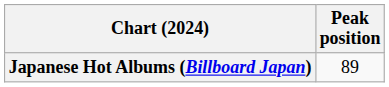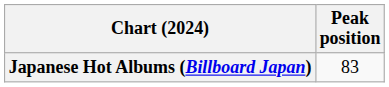 <table class="wikitable plainrowheaders" style="text-align:center">
 <tr>
 <th scope="col">Chart (2024)</th>
 <th scope="col">Peak<br>position</th>
 </tr>
 <tr>
 <th scope="row">Japanese Hot Albums (<em><a href='#'>Billboard Japan</a></em>)</th>
-<td>89</td>
+<td>83</td>
 </tr>
 </table>
